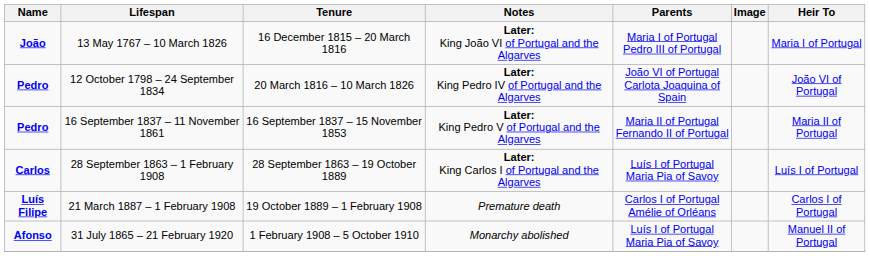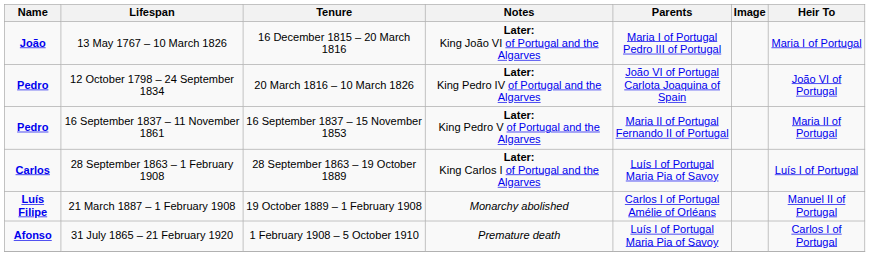 <table class="wikitable">
 <tr>
 <th>Name</th>
 <th>Lifespan</th>
 <th>Tenure</th>
 <th>Notes</th>
 <th>Parents</th>
 <th>Image</th>
 <th>Heir To</th>
 </tr>
 <tr>
 <td align="center"><strong><a href='#'>João</a></strong></td>
 <td align="center">13 May 1767 – 10 March 1826</td>
 <td align="center">16 December 1815 – 20 March 1816</td>
 <td align="center"><strong>Later:</strong> <br> King João VI <a href='#'>of Portugal and the Algarves</a></td>
 <td align="center"><a href='#'>Maria I of Portugal</a> <br> <a href='#'>Pedro III of Portugal</a></td>
 <td align="center"></td>
 <td align="center"><a href='#'>Maria I of Portugal</a></td>
 </tr>
 <tr>
 <td align="center"><strong><a href='#'>Pedro</a></strong></td>
 <td align="center">12 October 1798 – 24 September 1834</td>
 <td align="center">20 March 1816 – 10 March 1826</td>
 <td align="center"><strong>Later:</strong> <br> King Pedro IV <a href='#'>of Portugal and the Algarves</a></td>
 <td align="center"><a href='#'>João VI of Portugal</a> <br> <a href='#'>Carlota Joaquina of Spain</a></td>
 <td align="center"></td>
 <td align="center"><a href='#'>João VI of Portugal</a></td>
 </tr>
 <tr>
 <td align="center"><strong><a href='#'>Pedro</a></strong></td>
 <td align="center">16 September 1837 – 11 November 1861</td>
 <td align="center">16 September 1837 – 15 November 1853</td>
 <td align="center"><strong>Later:</strong> <br> King Pedro V <a href='#'>of Portugal and the Algarves</a></td>
 <td align="center"><a href='#'>Maria II of Portugal</a> <br> <a href='#'>Fernando II of Portugal</a></td>
 <td align="center"></td>
 <td align="center"><a href='#'>Maria II of Portugal</a></td>
 </tr>
 <tr>
 <td align="center"><strong><a href='#'>Carlos</a></strong></td>
 <td align="center">28 September 1863 – 1 February 1908</td>
 <td align="center">28 September 1863 – 19 October 1889</td>
 <td align="center"><strong>Later:</strong> <br> King Carlos I <a href='#'>of Portugal and the Algarves</a></td>
 <td align="center"><a href='#'>Luís I of Portugal</a> <br> <a href='#'>Maria Pia of Savoy</a></td>
 <td align="center"></td>
 <td align="center"><a href='#'>Luís I of Portugal</a></td>
 </tr>
 <tr>
 <td align="center"><strong><a href='#'>Luís Filipe</a></strong></td>
 <td align="center">21 March 1887 – 1 February 1908</td>
 <td align="center">19 October 1889 – 1 February 1908</td>
-<td align="center"><em>Premature death</em></td>
+<td align="center"><em>Monarchy abolished</em></td>
 <td align="center"><a href='#'>Carlos I of Portugal</a> <br> <a href='#'>Amélie of Orléans</a></td>
 <td align="center"></td>
-<td align="center"><a href='#'>Carlos I of Portugal</a></td>
+<td align="center"><a href='#'>Manuel II of Portugal</a></td>
 </tr>
 <tr>
 <td align="center"><strong><a href='#'>Afonso</a></strong></td>
 <td align="center">31 July 1865 – 21 February 1920</td>
 <td align="center">1 February 1908 – 5 October 1910</td>
-<td align="center"><em>Monarchy abolished</em></td>
+<td align="center"><em>Premature death</em></td>
 <td align="center"><a href='#'>Luís I of Portugal</a> <br> <a href='#'>Maria Pia of Savoy</a></td>
 <td align="center"></td>
-<td align="center"><a href='#'>Manuel II of Portugal</a></td>
+<td align="center"><a href='#'>Carlos I of Portugal</a></td>
 </tr>
 <tr>
 </tr>
 </table>
